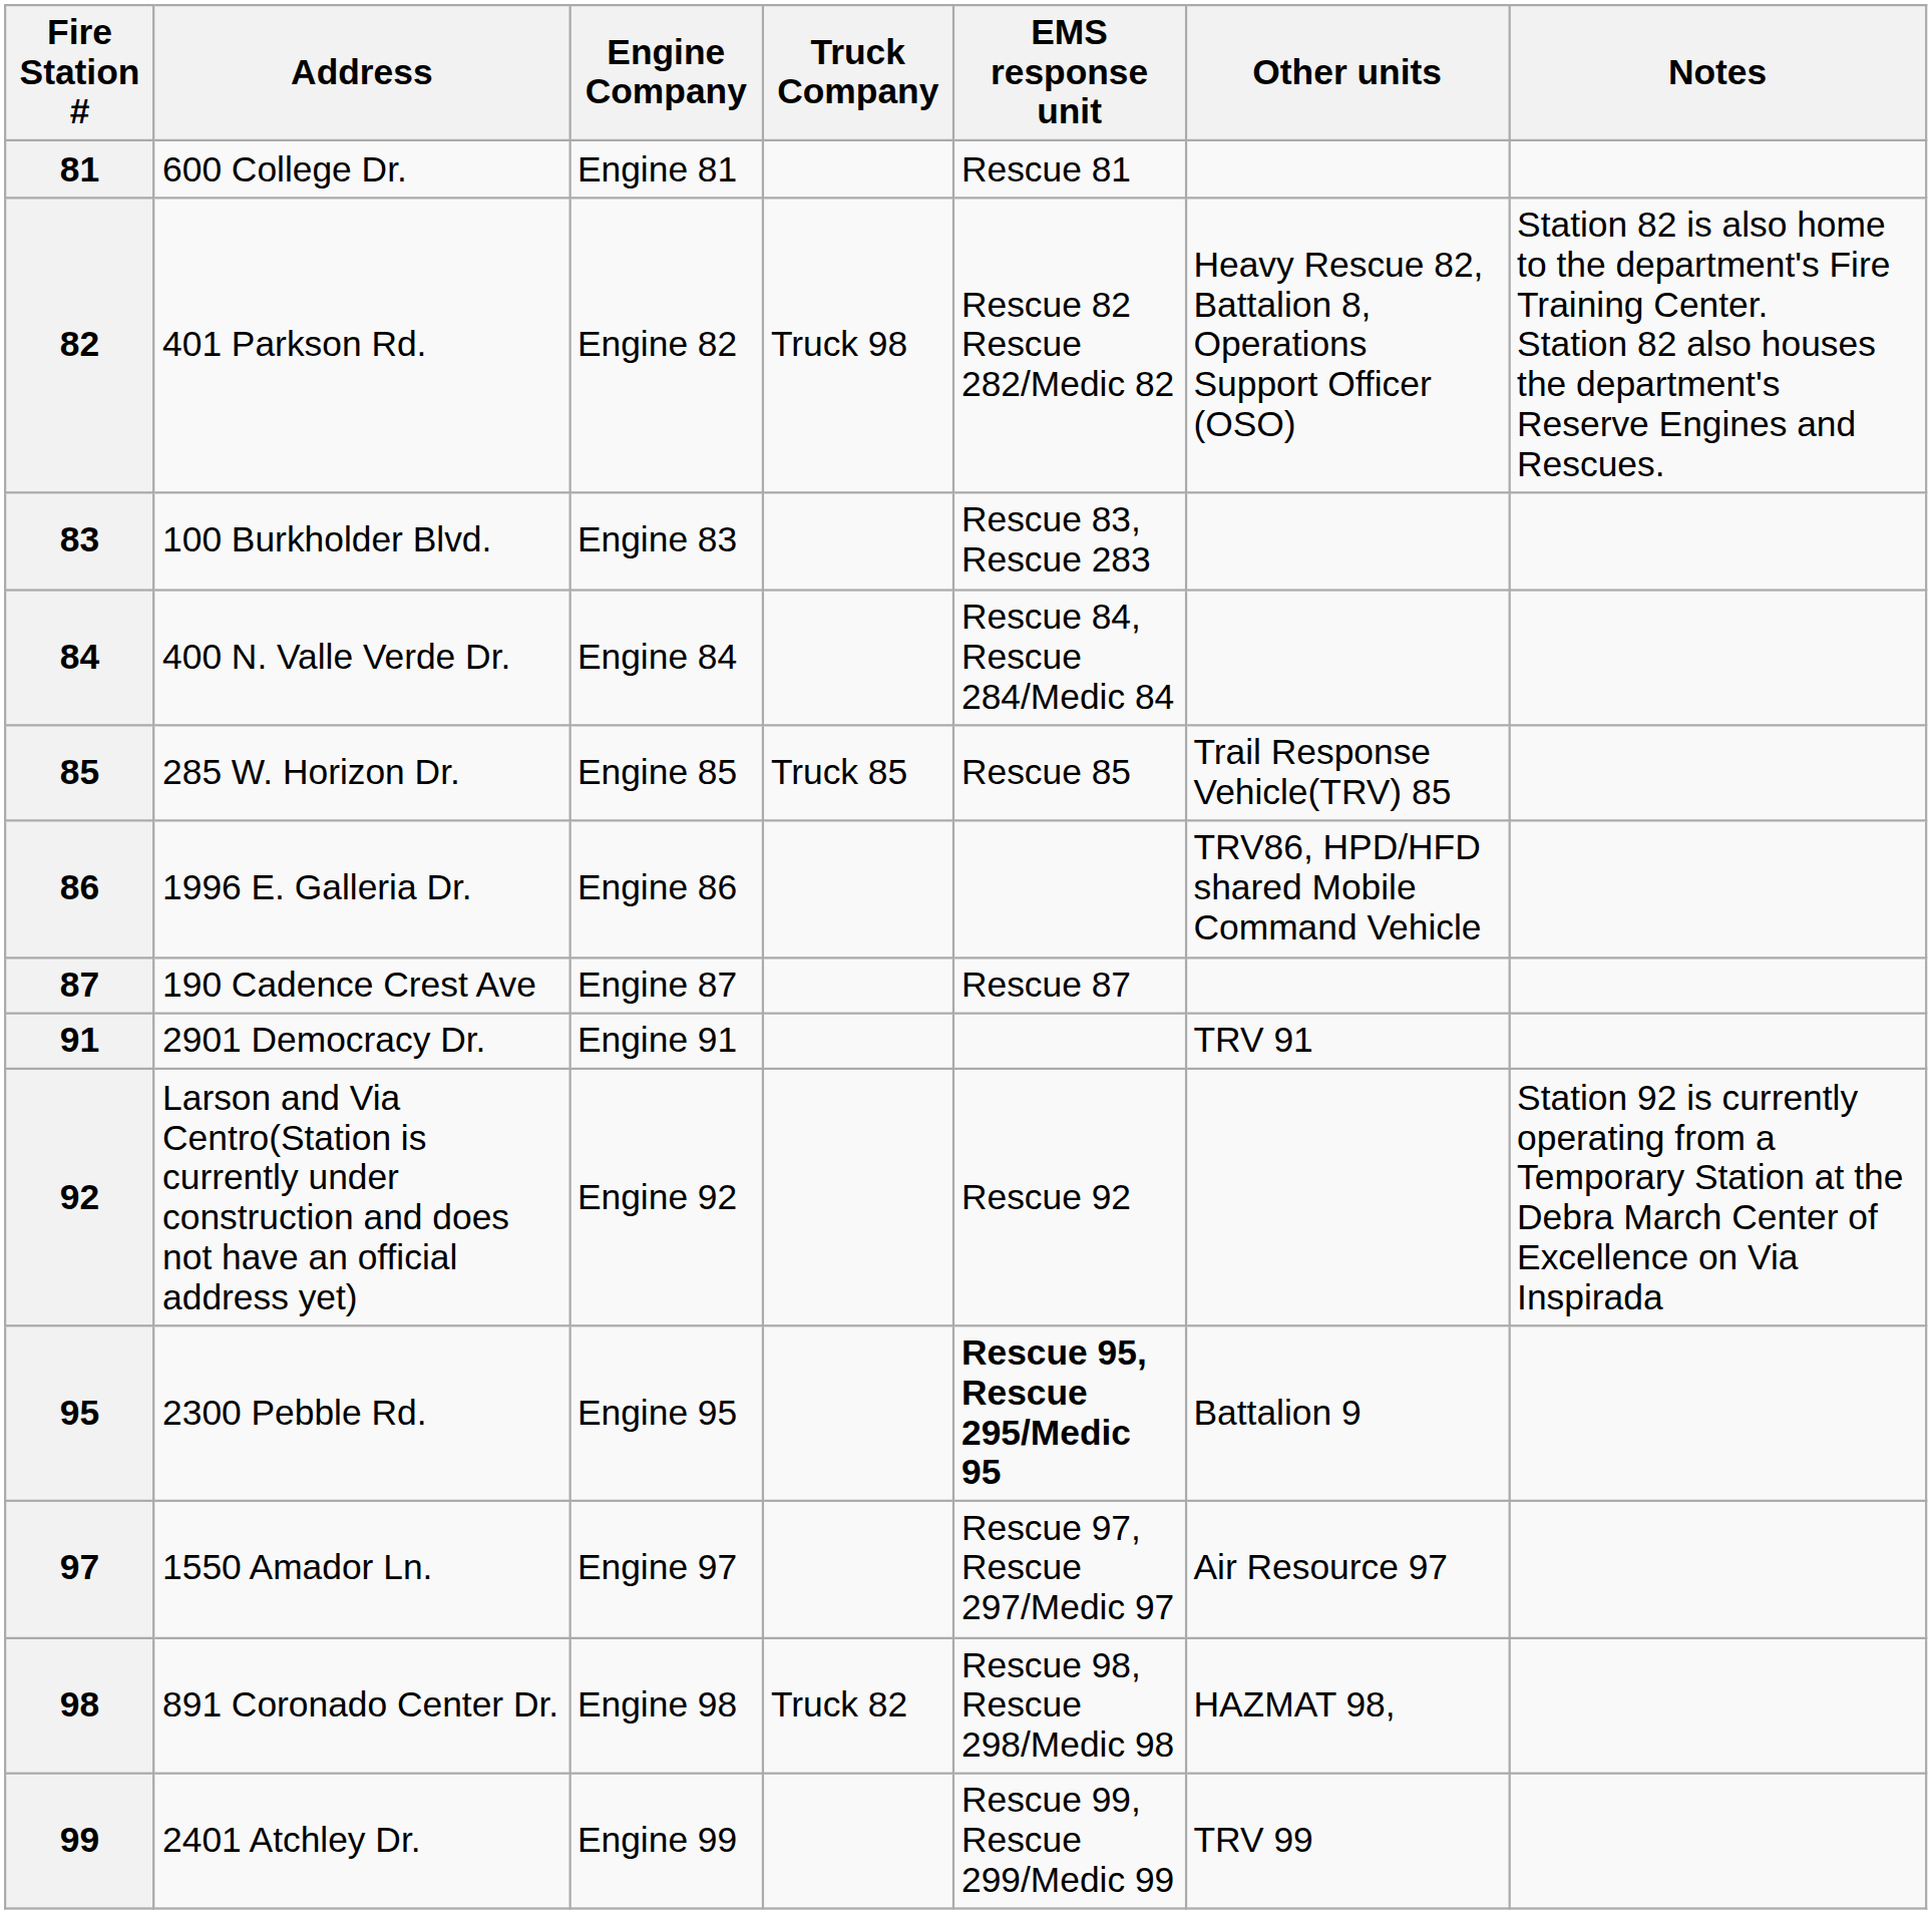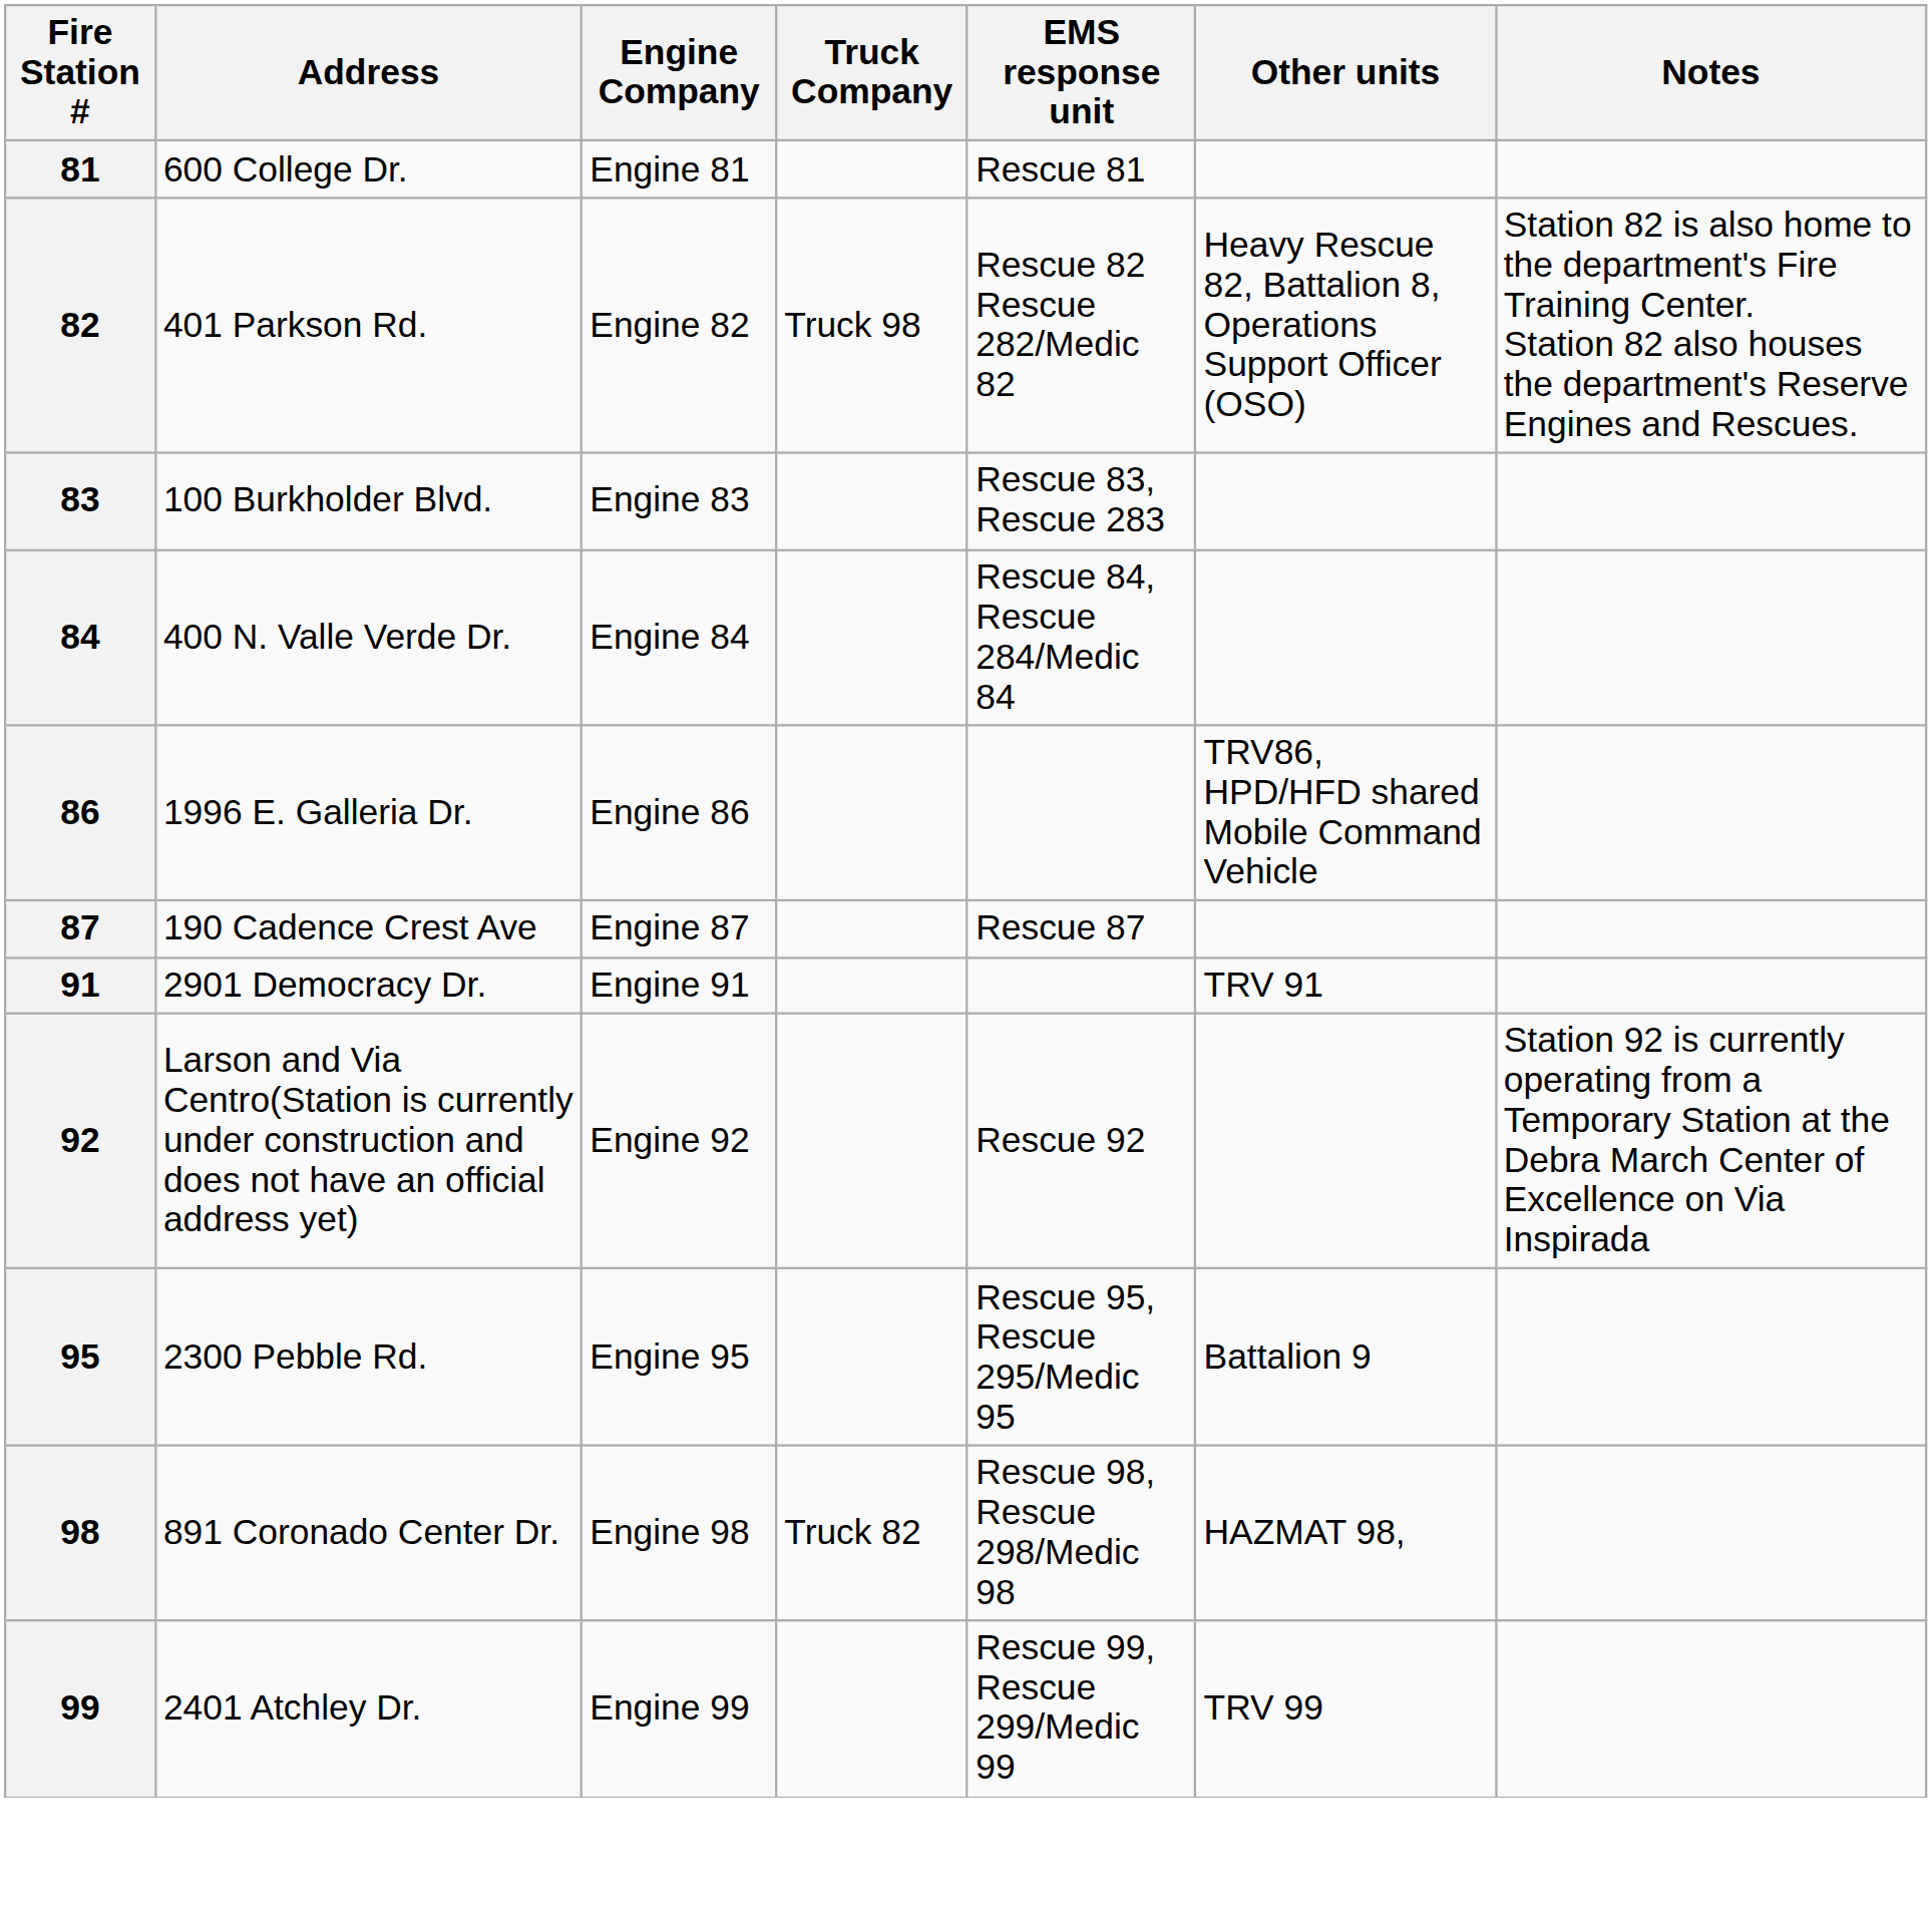 <table class="wikitable">
 <tr>
 <th>Fire Station #</th>
 <th>Address</th>
 <th>Engine Company</th>
 <th>Truck Company</th>
 <th>EMS response unit</th>
 <th>Other units</th>
 <th>Notes</th>
 </tr>
 <tr>
 <th>81</th>
 <td>600 College Dr.</td>
 <td>Engine 81</td>
 <td></td>
 <td>Rescue 81</td>
 <td></td>
 <td></td>
 </tr>
 <tr>
 <th>82</th>
 <td>401 Parkson Rd.</td>
 <td>Engine 82</td>
 <td>Truck 98</td>
 <td>Rescue 82<br>Rescue 282/Medic 82</td>
 <td>Heavy Rescue 82, Battalion 8, Operations Support Officer (OSO)</td>
 <td>Station 82 is also home to the department's Fire Training Center.<br>Station 82 also houses the department's Reserve Engines and Rescues.</td>
 </tr>
 <tr>
 <th>83</th>
 <td>100 Burkholder Blvd.</td>
 <td>Engine 83</td>
 <td></td>
 <td>Rescue 83, Rescue 283</td>
 <td></td>
 <td></td>
 </tr>
 <tr>
 <th>84</th>
 <td>400 N. Valle Verde Dr.</td>
 <td>Engine 84</td>
 <td></td>
 <td>Rescue 84, Rescue 284/Medic 84</td>
 <td></td>
 <td></td>
 </tr>
 <tr>
-<th>85</th>
-<td>285 W. Horizon Dr.</td>
-<td>Engine 85</td>
-<td>Truck 85</td>
-<td>Rescue 85</td>
-<td>Trail Response Vehicle(TRV) 85</td>
-<td></td>
-</tr>
-<tr>
 <th>86</th>
 <td>1996 E. Galleria Dr.</td>
 <td>Engine 86</td>
 <td></td>
 <td></td>
 <td>TRV86, HPD/HFD shared Mobile Command Vehicle</td>
 <td></td>
 </tr>
 <tr>
 <th>87</th>
 <td>190 Cadence Crest Ave</td>
 <td>Engine 87</td>
 <td></td>
 <td>Rescue 87</td>
 <td></td>
 <td></td>
 </tr>
 <tr>
 <th>91</th>
 <td>2901 Democracy Dr.</td>
 <td>Engine 91</td>
 <td></td>
 <td></td>
 <td>TRV 91</td>
 <td></td>
 </tr>
 <tr>
 <th>92</th>
 <td>Larson and Via Centro(Station is currently under construction and does not have an official address yet)</td>
 <td>Engine 92</td>
 <td></td>
 <td>Rescue 92</td>
 <td></td>
 <td>Station 92 is currently operating from a Temporary Station at the Debra March Center of Excellence on Via Inspirada</td>
 </tr>
 <tr>
 <th>95</th>
 <td>2300 Pebble Rd.</td>
 <td>Engine 95</td>
 <td></td>
-<td><strong>Rescue 95, Rescue 295/Medic 95</strong></td>
+<td>Rescue 95, Rescue 295/Medic 95</td>
 <td>Battalion 9</td>
-<td></td>
-</tr>
-<tr>
-<th>97</th>
-<td>1550 Amador Ln.</td>
-<td>Engine 97</td>
-<td></td>
-<td>Rescue 97, Rescue 297/Medic 97</td>
-<td>Air Resource 97</td>
 <td></td>
 </tr>
 <tr>
 <th>98</th>
 <td>891 Coronado Center Dr.</td>
 <td>Engine 98</td>
 <td>Truck 82</td>
 <td>Rescue 98, Rescue 298/Medic 98</td>
 <td>HAZMAT 98,</td>
 <td></td>
 </tr>
 <tr>
 <th>99</th>
 <td>2401 Atchley Dr.</td>
 <td>Engine 99</td>
 <td></td>
 <td>Rescue 99,<br>Rescue 299/Medic 99</td>
 <td>TRV 99</td>
 <td></td>
 </tr>
 </table>
